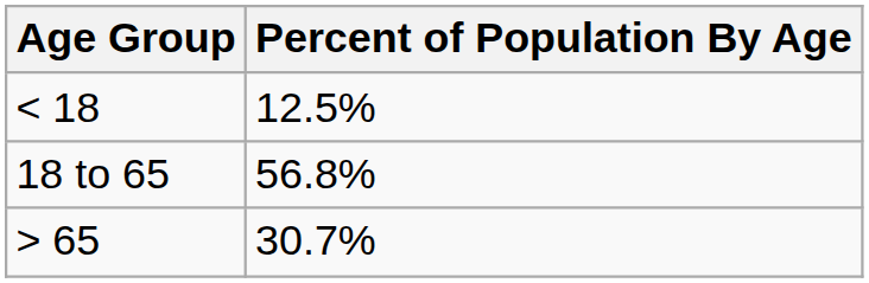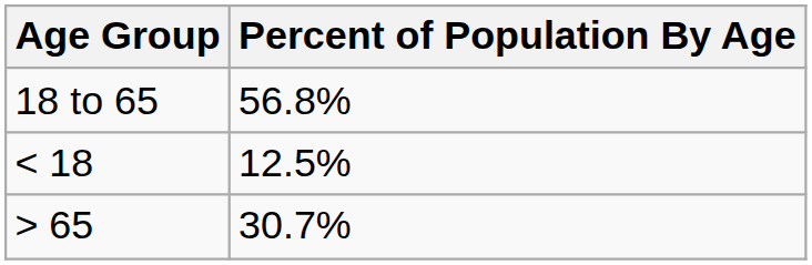 <table class="wikitable">
 <tr>
 <th>Age Group</th>
 <th>Percent of Population By Age</th>
 </tr>
 <tr>
+<td>18 to 65</td>
+<td>56.8%</td>
+</tr>
+<tr>
 <td>< 18</td>
 <td>12.5%</td>
-</tr>
-<tr>
-<td>18 to 65</td>
-<td>56.8%</td>
 </tr>
 <tr>
 <td>> 65</td>
 <td>30.7%</td>
 </tr>
 </table>
